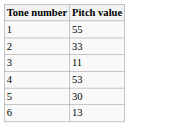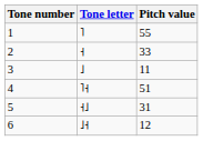 <table class="wikitable">
 <tr>
 <th>Tone number</th>
+<th><a href='#'>Tone letter</a></th>
 <th>Pitch value</th>
 </tr>
 <tr>
 <td>1</td>
+<td>˥</td>
 <td>55</td>
 </tr>
 <tr>
 <td>2</td>
+<td>˧</td>
 <td>33</td>
 </tr>
 <tr>
 <td>3</td>
+<td>˩</td>
 <td>11</td>
 </tr>
 <tr>
 <td>4</td>
-<td>53</td>
+<td>˥˧</td>
+<td>51</td>
 </tr>
 <tr>
 <td>5</td>
-<td>30</td>
+<td>˧˩</td>
+<td>31</td>
 </tr>
 <tr>
 <td>6</td>
-<td>13</td>
+<td>˩˧</td>
+<td>12</td>
 </tr>
 </table>
